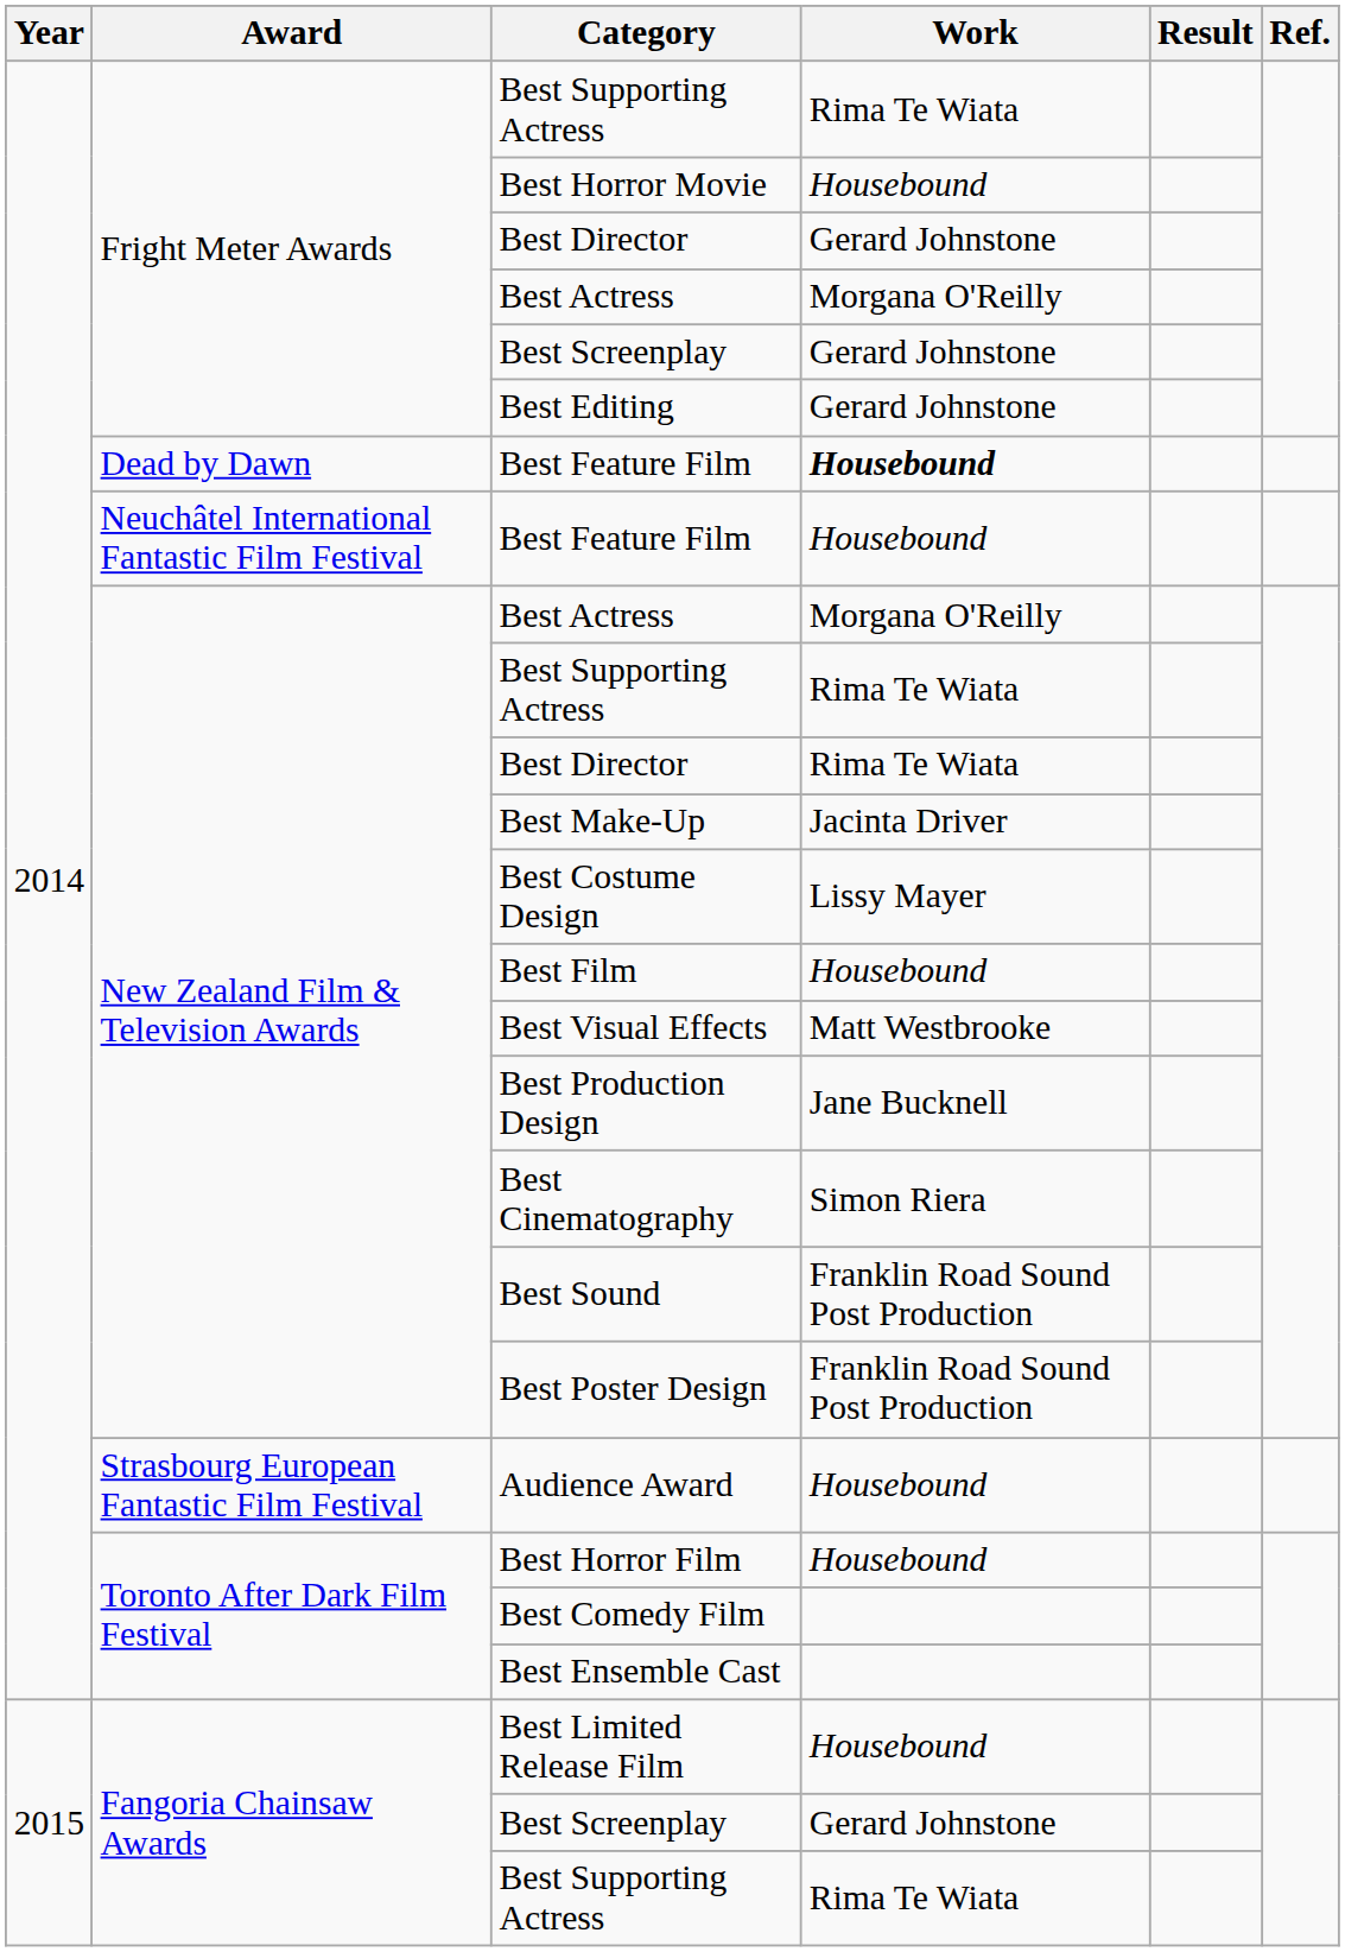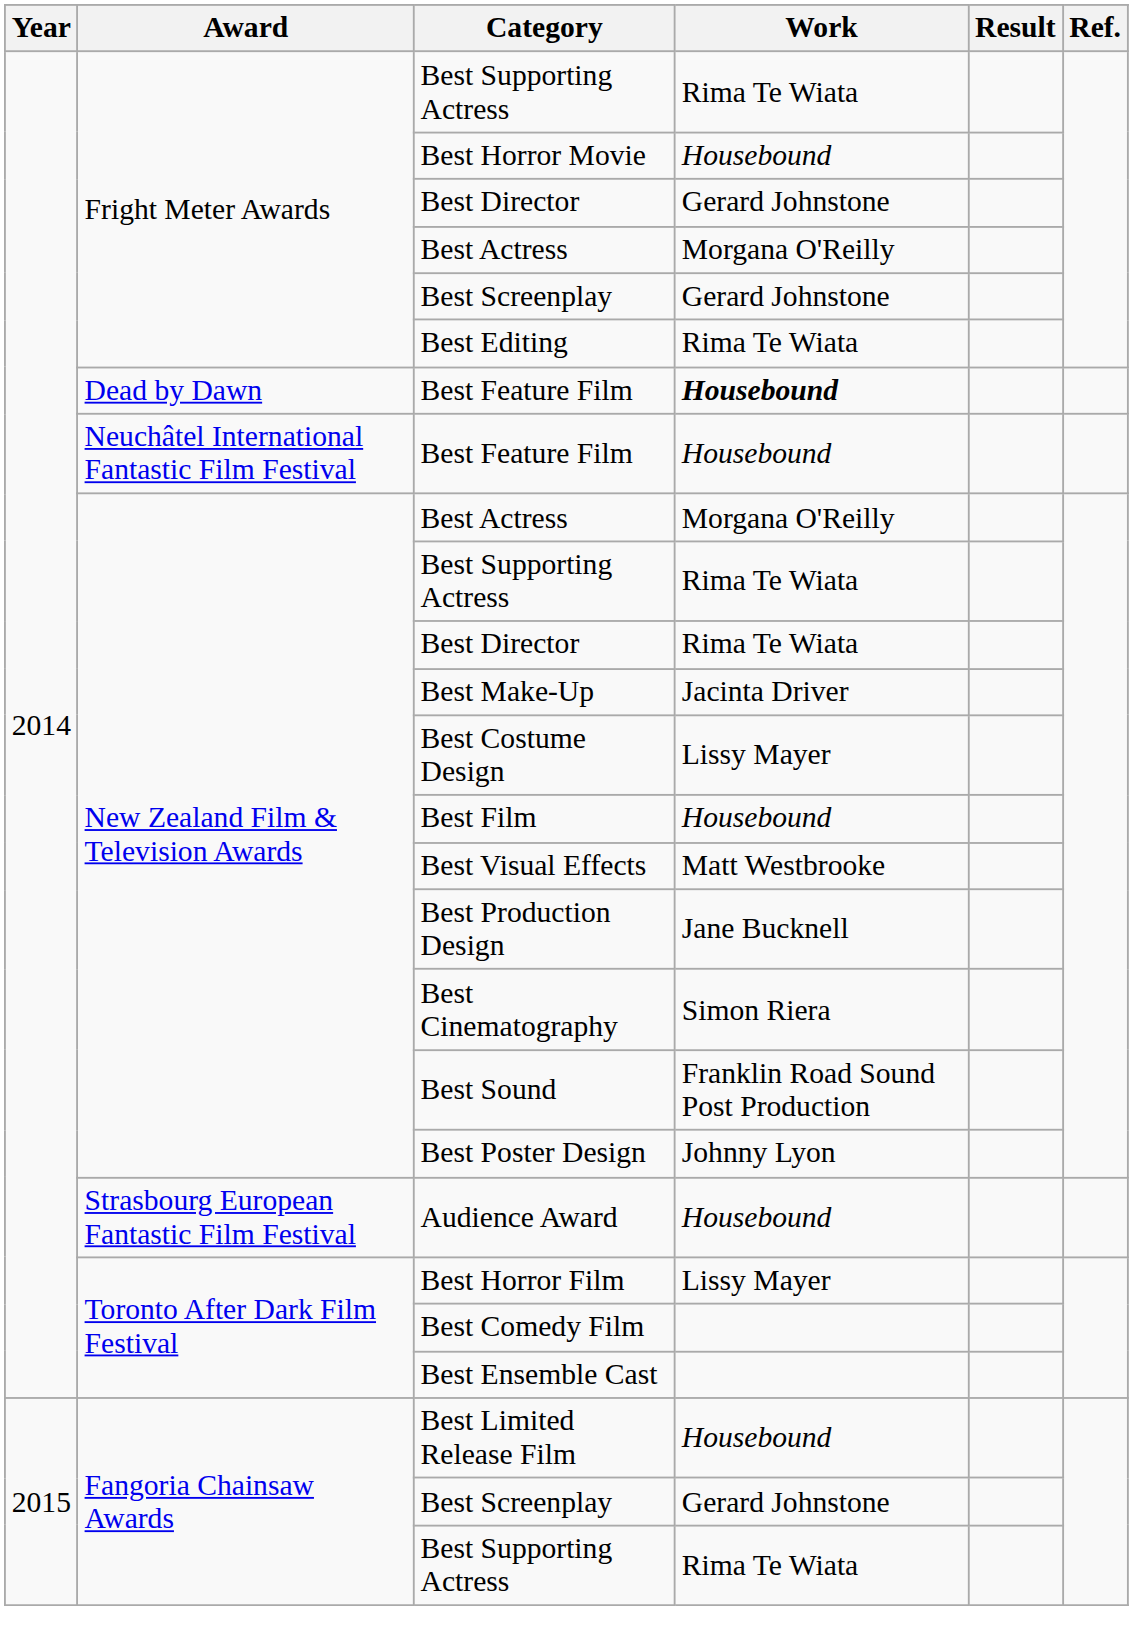 <table class="wikitable">
 <tr>
 <th>Year</th>
 <th>Award</th>
 <th>Category</th>
 <th>Work</th>
 <th>Result</th>
 <th>Ref.</th>
 </tr>
 <tr>
 <td rowspan=23>2014</td>
 <td rowspan=6>Fright Meter Awards</td>
 <td>Best Supporting Actress</td>
 <td>Rima Te Wiata</td>
 <td></td>
 <td rowspan=6></td>
 </tr>
 <tr>
 <td>Best Horror Movie</td>
 <td><em>Housebound</em></td>
 <td></td>
 </tr>
 <tr>
 <td>Best Director</td>
 <td>Gerard Johnstone</td>
 <td></td>
 </tr>
 <tr>
 <td>Best Actress</td>
 <td>Morgana O'Reilly</td>
 <td></td>
 </tr>
 <tr>
 <td>Best Screenplay</td>
 <td>Gerard Johnstone</td>
 <td></td>
 </tr>
 <tr>
 <td>Best Editing</td>
-<td>Gerard Johnstone</td>
+<td>Rima Te Wiata</td>
 <td></td>
 </tr>
 <tr>
 <td><a href='#'>Dead by Dawn</a></td>
 <td>Best Feature Film</td>
 <td><strong><em>Housebound</em></strong></td>
 <td></td>
 <td></td>
 </tr>
 <tr>
 <td><a href='#'>Neuchâtel International Fantastic Film Festival</a></td>
 <td>Best Feature Film</td>
 <td><em>Housebound</em></td>
 <td></td>
 <td></td>
 </tr>
 <tr>
 <td rowspan=11><a href='#'>New Zealand Film & Television Awards</a></td>
 <td>Best Actress</td>
 <td>Morgana O'Reilly</td>
 <td></td>
 <td rowspan=11></td>
 </tr>
 <tr>
 <td>Best Supporting Actress</td>
 <td>Rima Te Wiata</td>
 <td></td>
 </tr>
 <tr>
 <td>Best Director</td>
 <td>Rima Te Wiata</td>
 <td></td>
 </tr>
 <tr>
 <td>Best Make-Up</td>
 <td>Jacinta Driver</td>
 <td></td>
 </tr>
 <tr>
 <td>Best Costume Design</td>
 <td>Lissy Mayer</td>
 <td></td>
 </tr>
 <tr>
 <td>Best Film</td>
 <td><em>Housebound</em></td>
 <td></td>
 </tr>
 <tr>
 <td>Best Visual Effects</td>
 <td>Matt Westbrooke</td>
 <td></td>
 </tr>
 <tr>
 <td>Best Production Design</td>
 <td>Jane Bucknell</td>
 <td></td>
 </tr>
 <tr>
 <td>Best Cinematography</td>
 <td>Simon Riera</td>
 <td></td>
 </tr>
 <tr>
 <td>Best Sound</td>
 <td>Franklin Road Sound Post Production</td>
 <td></td>
 </tr>
 <tr>
 <td>Best Poster Design</td>
-<td>Franklin Road Sound Post Production</td>
+<td>Johnny Lyon</td>
 <td></td>
 </tr>
 <tr>
 <td><a href='#'>Strasbourg European Fantastic Film Festival</a></td>
 <td>Audience Award</td>
 <td><em>Housebound</em></td>
 <td></td>
 <td></td>
 </tr>
 <tr>
 <td rowspan=3><a href='#'>Toronto After Dark Film Festival</a></td>
 <td>Best Horror Film</td>
-<td><em>Housebound</em></td>
+<td>Lissy Mayer</td>
 <td></td>
 <td rowspan=3></td>
 </tr>
 <tr>
 <td>Best Comedy Film</td>
 <td></td>
 <td></td>
 </tr>
 <tr>
 <td>Best Ensemble Cast</td>
 <td></td>
 <td></td>
 </tr>
 <tr>
 <td rowspan=3>2015</td>
 <td rowspan=3><a href='#'>Fangoria Chainsaw Awards</a></td>
 <td>Best Limited Release Film</td>
 <td><em>Housebound</em></td>
 <td></td>
 <td rowspan=3></td>
 </tr>
 <tr>
 <td>Best Screenplay</td>
 <td>Gerard Johnstone</td>
 <td></td>
 </tr>
 <tr>
 <td>Best Supporting Actress</td>
 <td>Rima Te Wiata</td>
 <td></td>
 </tr>
 </table>
